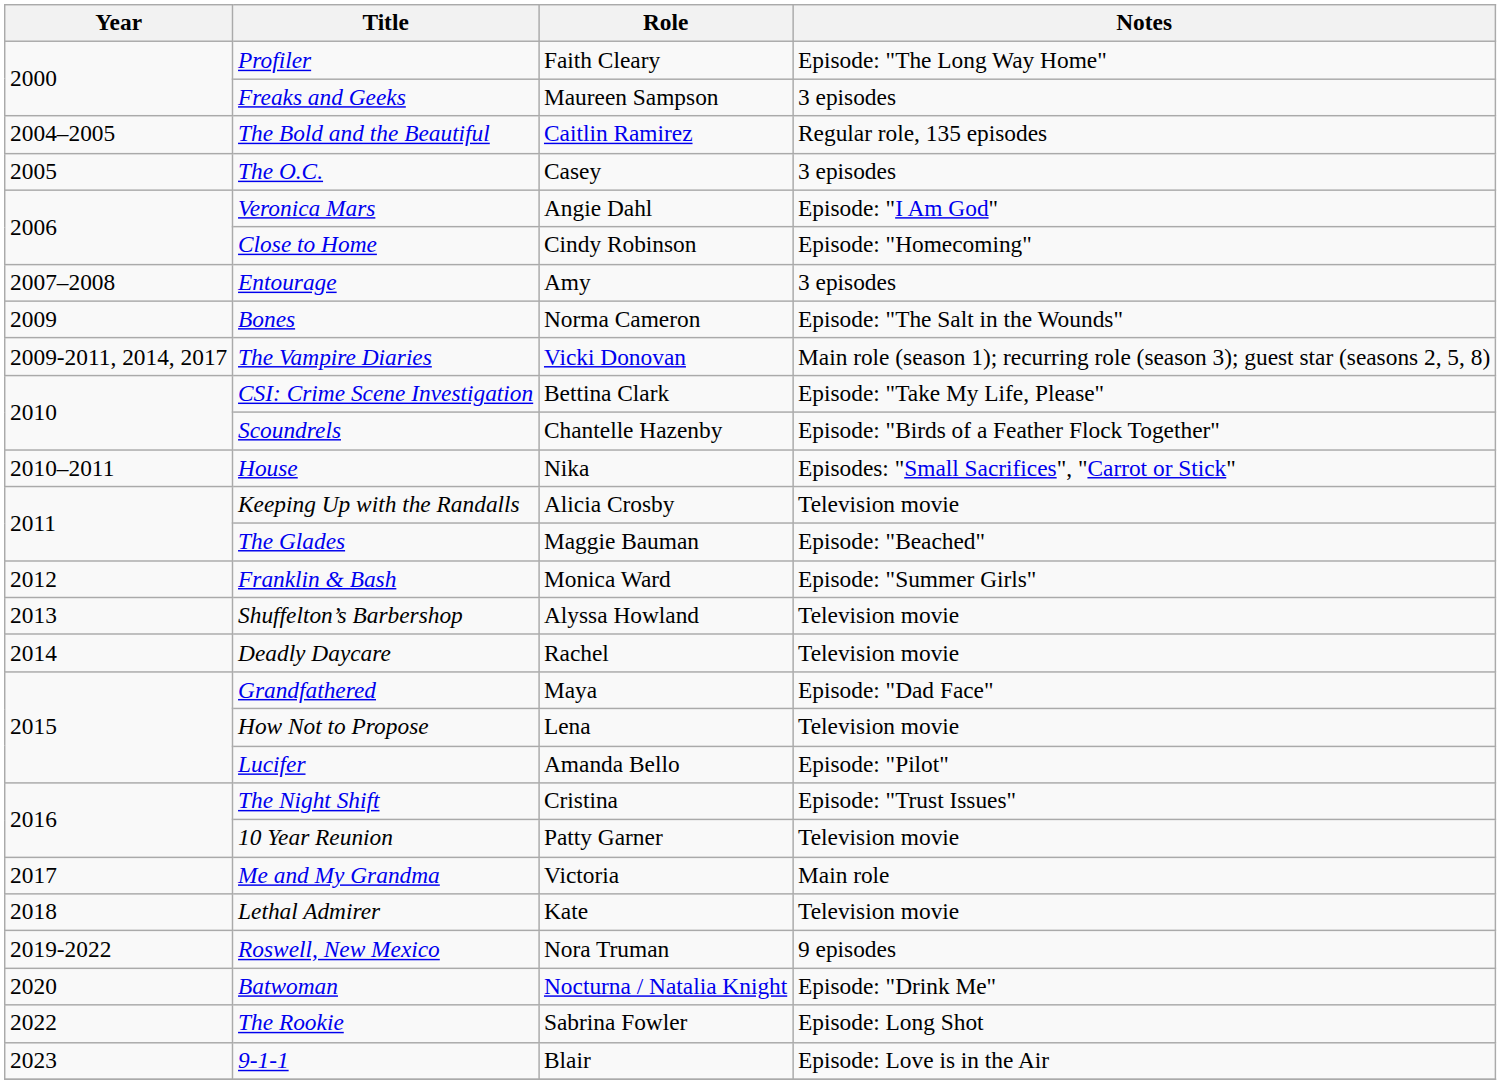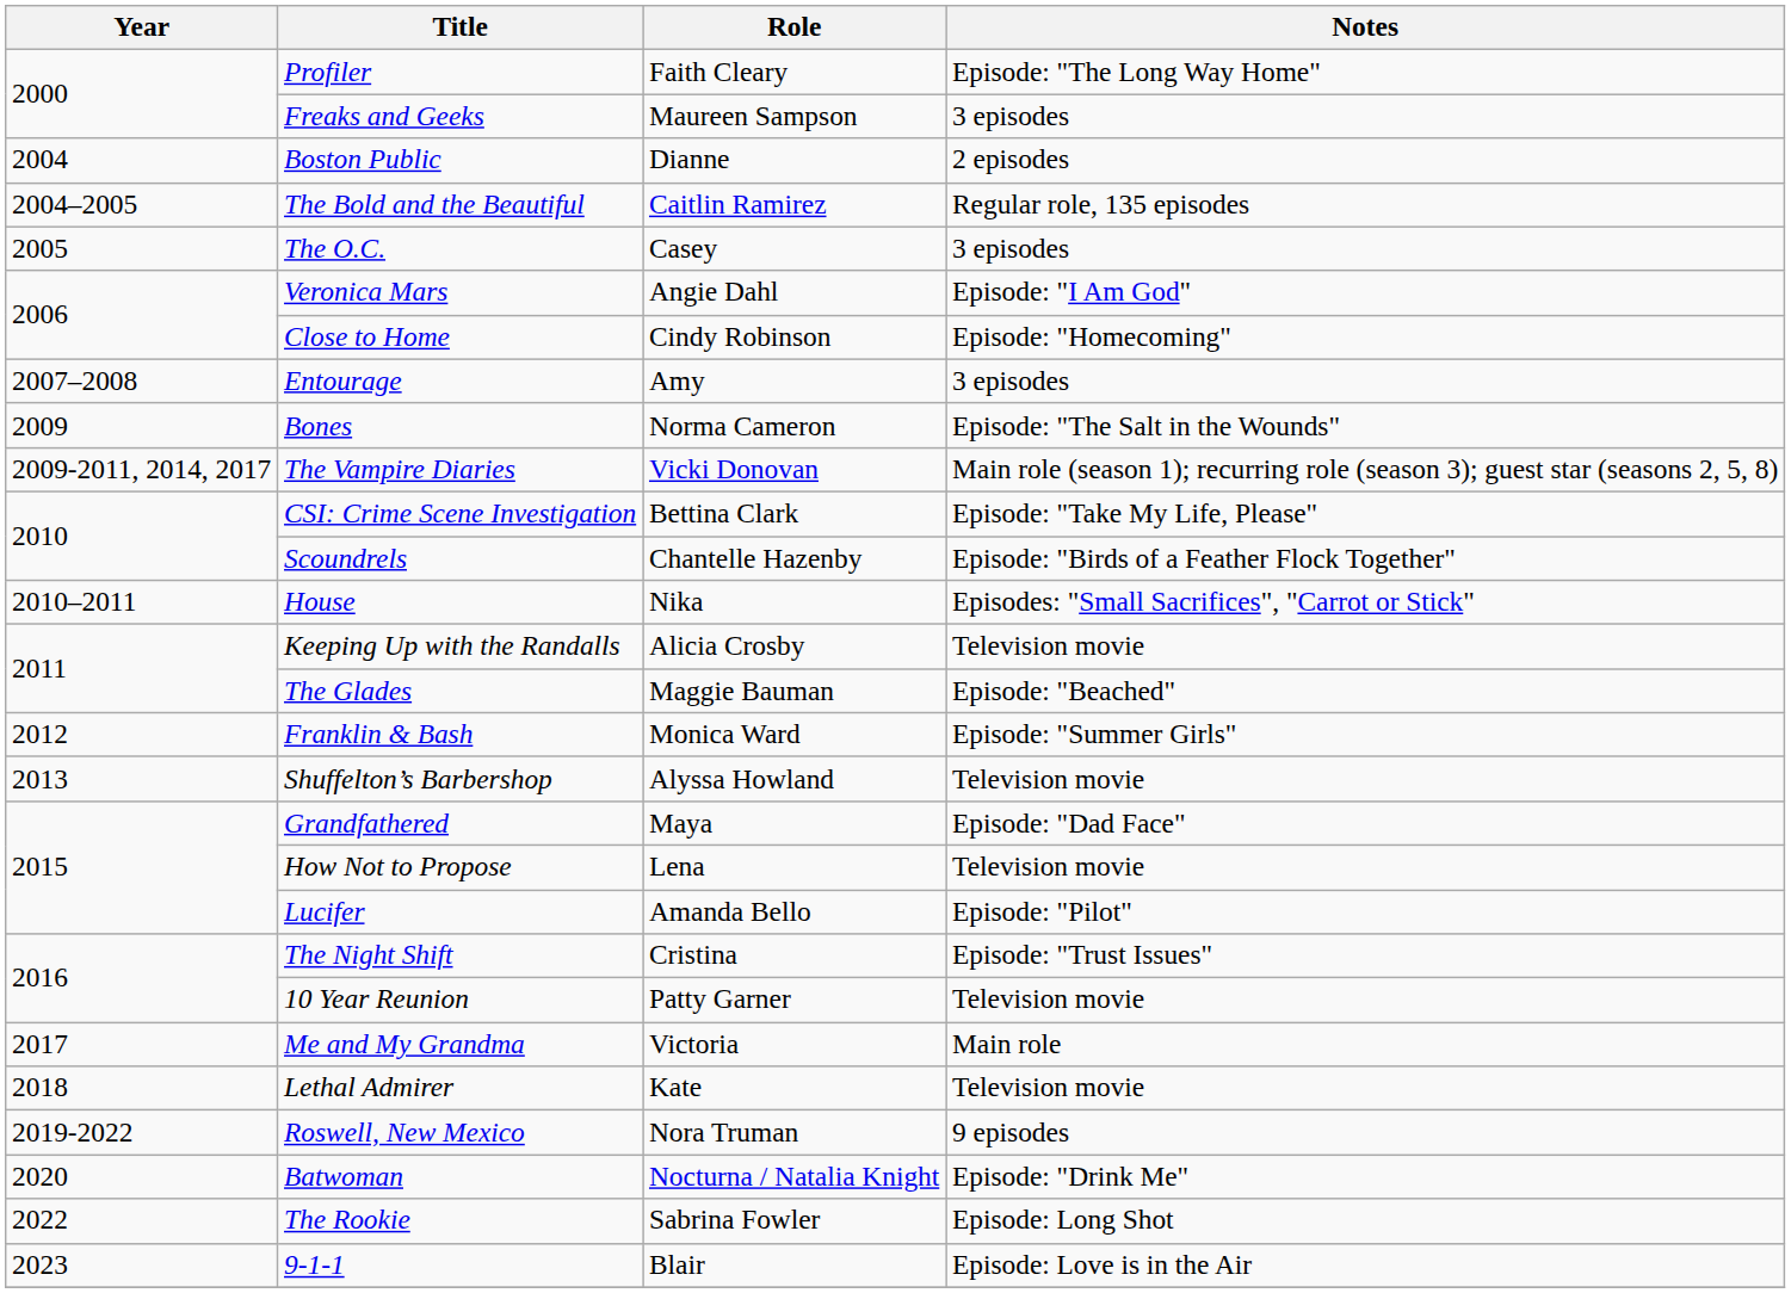 <table class="wikitable sortable">
 <tr>
 <th>Year</th>
 <th>Title</th>
 <th>Role</th>
 <th class="unsortable">Notes</th>
 </tr>
 <tr>
 <td rowspan="2">2000</td>
 <td><em><a href='#'>Profiler</a></em></td>
 <td>Faith Cleary</td>
 <td>Episode: "The Long Way Home"</td>
 </tr>
 <tr>
 <td><em><a href='#'>Freaks and Geeks</a></em></td>
 <td>Maureen Sampson</td>
 <td>3 episodes</td>
+</tr>
+<tr>
+<td>2004</td>
+<td><em><a href='#'>Boston Public</a></em></td>
+<td>Dianne</td>
+<td>2 episodes</td>
 </tr>
 <tr>
 <td>2004–2005</td>
 <td><em><a href='#'>The Bold and the Beautiful</a></em></td>
 <td><a href='#'>Caitlin Ramirez</a></td>
 <td>Regular role, 135 episodes</td>
 </tr>
 <tr>
 <td>2005</td>
 <td><em><a href='#'>The O.C.</a></em></td>
 <td>Casey</td>
 <td>3 episodes</td>
 </tr>
 <tr>
 <td rowspan="2">2006</td>
 <td><em><a href='#'>Veronica Mars</a></em></td>
 <td>Angie Dahl</td>
 <td>Episode: "<a href='#'>I Am God</a>"</td>
 </tr>
 <tr>
 <td><em><a href='#'>Close to Home</a></em></td>
 <td>Cindy Robinson</td>
 <td>Episode: "Homecoming"</td>
 </tr>
 <tr>
 <td>2007–2008</td>
 <td><em><a href='#'>Entourage</a></em></td>
 <td>Amy</td>
 <td>3 episodes</td>
 </tr>
 <tr>
 <td>2009</td>
 <td><em><a href='#'>Bones</a></em></td>
 <td>Norma Cameron</td>
 <td>Episode: "The Salt in the Wounds"</td>
 </tr>
 <tr>
 <td>2009-2011, 2014, 2017</td>
 <td><em><a href='#'>The Vampire Diaries</a></em></td>
 <td><a href='#'>Vicki Donovan</a></td>
 <td>Main role (season 1); recurring role (season 3); guest star (seasons 2, 5, 8)</td>
 </tr>
 <tr>
 <td rowspan="2">2010</td>
 <td><em><a href='#'>CSI: Crime Scene Investigation</a></em></td>
 <td>Bettina Clark</td>
 <td>Episode: "Take My Life, Please"</td>
 </tr>
 <tr>
 <td><em><a href='#'>Scoundrels</a></em></td>
 <td>Chantelle Hazenby</td>
 <td>Episode: "Birds of a Feather Flock Together"</td>
 </tr>
 <tr>
 <td>2010–2011</td>
 <td><em><a href='#'>House</a></em></td>
 <td>Nika</td>
 <td>Episodes: "<a href='#'>Small Sacrifices</a>", "<a href='#'>Carrot or Stick</a>"</td>
 </tr>
 <tr>
 <td rowspan="2">2011</td>
 <td><em>Keeping Up with the Randalls</em></td>
 <td>Alicia Crosby</td>
 <td>Television movie</td>
 </tr>
 <tr>
 <td><em><a href='#'>The Glades</a></em></td>
 <td>Maggie Bauman</td>
 <td>Episode: "Beached"</td>
 </tr>
 <tr>
 <td>2012</td>
 <td><em><a href='#'>Franklin & Bash</a></em></td>
 <td>Monica Ward</td>
 <td>Episode: "Summer Girls"</td>
 </tr>
 <tr>
 <td>2013</td>
 <td><em>Shuffelton’s Barbershop</em></td>
 <td>Alyssa Howland</td>
 <td>Television movie</td>
 </tr>
 <tr>
-<td>2014</td>
-<td><em>Deadly Daycare</em></td>
-<td>Rachel</td>
-<td>Television movie</td>
-</tr>
-<tr>
 <td rowspan="3">2015</td>
 <td><em><a href='#'>Grandfathered</a></em></td>
 <td>Maya</td>
 <td>Episode: "Dad Face"</td>
 </tr>
 <tr>
 <td><em>How Not to Propose</em></td>
 <td>Lena</td>
 <td>Television movie</td>
 </tr>
 <tr>
 <td><em><a href='#'>Lucifer</a></em></td>
 <td>Amanda Bello</td>
 <td>Episode: "Pilot"</td>
 </tr>
 <tr>
 <td rowspan="2">2016</td>
 <td><em><a href='#'>The Night Shift</a></em></td>
 <td>Cristina</td>
 <td>Episode: "Trust Issues"</td>
 </tr>
 <tr>
 <td><em>10 Year Reunion</em></td>
 <td>Patty Garner</td>
 <td>Television movie</td>
 </tr>
 <tr>
 <td>2017</td>
 <td><em><a href='#'>Me and My Grandma</a></em></td>
 <td>Victoria</td>
 <td>Main role</td>
 </tr>
 <tr>
 <td>2018</td>
 <td><em>Lethal Admirer</em></td>
 <td>Kate</td>
 <td>Television movie</td>
 </tr>
 <tr>
 <td>2019-2022</td>
 <td><em><a href='#'>Roswell, New Mexico</a></em></td>
 <td>Nora Truman</td>
 <td>9 episodes</td>
 </tr>
 <tr>
 <td>2020</td>
 <td><em><a href='#'>Batwoman</a></em></td>
 <td><a href='#'>Nocturna / Natalia Knight</a></td>
 <td>Episode: "Drink Me"</td>
 </tr>
 <tr>
 <td>2022</td>
 <td><em><a href='#'>The Rookie</a></em></td>
 <td>Sabrina Fowler</td>
 <td>Episode: Long Shot</td>
 </tr>
 <tr>
 <td>2023</td>
 <td><em><a href='#'> 9-1-1</a></em></td>
 <td>Blair</td>
 <td>Episode: Love is in the Air</td>
 </tr>
 <tr>
 </tr>
 </table>
